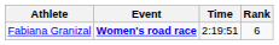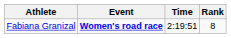 <table class=wikitable style="font-size:90%;">
 <tr>
 <th>Athlete</th>
 <th>Event</th>
 <th>Time</th>
 <th>Rank</th>
 </tr>
 <tr align=center>
 <td><a href='#'>Fabiana Granizal</a></td>
 <td align=center><strong><a href='#'>Women's road race</a></strong></td>
 <td align=center>2:19:51</td>
-<td align=center>6</td>
+<td align=center>8</td>
 </tr>
 </table>
